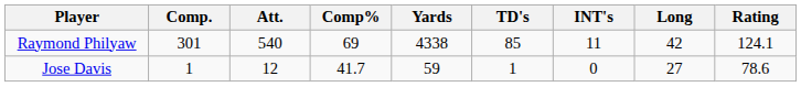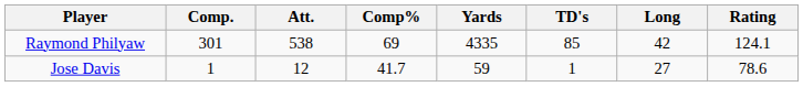 <table class="wikitable sortable">
 <tr>
 <th bgcolor="#DDDDFF" width="16%">Player</th>
 <th bgcolor="#DDDDFF" width="9%">Comp.</th>
 <th bgcolor="#DDDDFF" width="9%">Att.</th>
 <th bgcolor="#DDDDFF" width="9%">Comp%</th>
 <th bgcolor="#DDDDFF" width="9%">Yards</th>
 <th bgcolor="#DDDDFF" width="9%">TD's</th>
-<th bgcolor="#DDDDFF" width="9%">INT's</th>
 <th bgcolor="#DDDDFF" width="9%">Long</th>
 <th bgcolor="#DDDDFF" width="9%">Rating</th>
 </tr>
 <tr align="center">
 <td><a href='#'>Raymond Philyaw</a></td>
 <td>301</td>
-<td>540</td>
+<td>538</td>
 <td>69</td>
-<td>4338</td>
+<td>4335</td>
 <td>85</td>
-<td>11</td>
 <td>42</td>
 <td>124.1</td>
 </tr>
 <tr align="center">
 <td><a href='#'>Jose Davis</a></td>
 <td>1</td>
 <td>12</td>
 <td>41.7</td>
 <td>59</td>
 <td>1</td>
-<td>0</td>
 <td>27</td>
 <td>78.6</td>
 </tr>
 </table>
